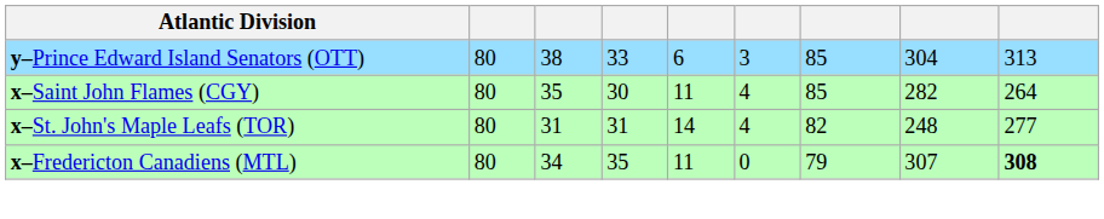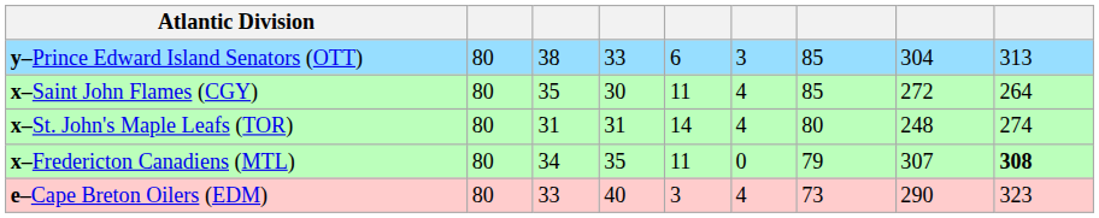 <table class="wikitable" style="width:50em">
 <tr>
 <th width="35%">Atlantic Division</th>
 <th width="5%"></th>
 <th width="5%"></th>
 <th width="5%"></th>
 <th width="5%"></th>
 <th width="5%"></th>
 <th width="7.5%"></th>
 <th width="7.5%"></th>
 <th width="7.5%"></th>
 </tr>
 <tr bgcolor="#97DEFF">
 <td><strong>y–</strong><a href='#'>Prince Edward Island Senators</a> (<a href='#'>OTT</a>)</td>
 <td>80</td>
 <td>38</td>
 <td>33</td>
 <td>6</td>
 <td>3</td>
 <td>85</td>
 <td>304</td>
 <td>313</td>
 </tr>
 <tr bgcolor="#bbffbb">
 <td><strong>x–</strong><a href='#'>Saint John Flames</a> (<a href='#'>CGY</a>)</td>
 <td>80</td>
 <td>35</td>
 <td>30</td>
 <td>11</td>
 <td>4</td>
 <td>85</td>
-<td>282</td>
+<td>272</td>
 <td>264</td>
 </tr>
 <tr bgcolor="#bbffbb">
 <td><strong>x–</strong><a href='#'>St. John's Maple Leafs</a> (<a href='#'>TOR</a>)</td>
 <td>80</td>
 <td>31</td>
 <td>31</td>
 <td>14</td>
 <td>4</td>
-<td>82</td>
+<td>80</td>
 <td>248</td>
-<td>277</td>
+<td>274</td>
 </tr>
 <tr bgcolor="#bbffbb">
 <td><strong>x–</strong><a href='#'>Fredericton Canadiens</a> (<a href='#'>MTL</a>)</td>
 <td>80</td>
 <td>34</td>
 <td>35</td>
 <td>11</td>
 <td>0</td>
 <td>79</td>
 <td>307</td>
 <td><strong>308</strong></td>
 </tr>
+<tr bgcolor="#ffcccc">
+<td><strong>e–</strong><a href='#'>Cape Breton Oilers</a> (<a href='#'>EDM</a>)</td>
+<td>80</td>
+<td>33</td>
+<td>40</td>
+<td>3</td>
+<td>4</td>
+<td>73</td>
+<td>290</td>
+<td>323</td>
+</tr>
 </table>
